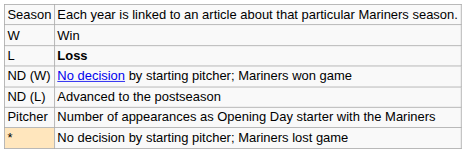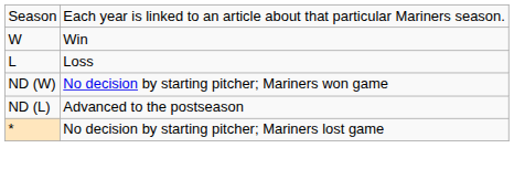 <table class="wikitable" style="font-size:100%;">
 <tr>
 <td>Season</td>
 <td>Each year is linked to an article about that particular Mariners season.</td>
 </tr>
 <tr>
 <td>W</td>
 <td>Win</td>
 </tr>
 <tr>
 <td>L</td>
-<td><strong>Loss</strong></td>
+<td>Loss</td>
 </tr>
 <tr>
 <td>ND (W)</td>
 <td><a href='#'>No decision</a> by starting pitcher; Mariners won game</td>
 </tr>
 <tr>
 <td>ND (L)</td>
 <td>Advanced to the postseason</td>
 </tr>
 <tr>
-<td>Pitcher </td>
-<td>Number of appearances as Opening Day starter with the Mariners</td>
-</tr>
-<tr>
 <td style="background-color: #FFE6BD">*</td>
 <td>No decision by starting pitcher; Mariners lost game</td>
 </tr>
 </table>
